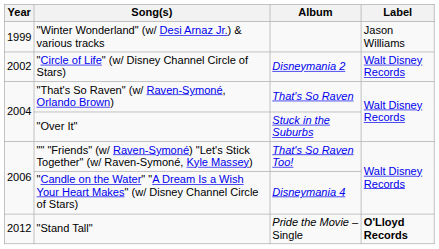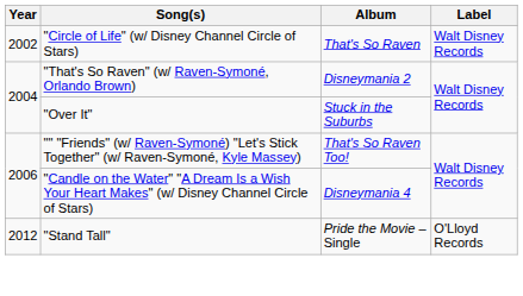 <table class="wikitable sortable" style="font-size: 100%" width=100%>
 <tr>
 <th>Year</th>
 <th>Song(s)</th>
 <th>Album</th>
 <th>Label</th>
 </tr>
 <tr>
-<td>1999</td>
-<td>"Winter Wonderland" (w/ <a href='#'>Desi Arnaz Jr.</a>) & various tracks</td>
-<td><em></em></td>
-<td>Jason Williams</td>
-</tr>
-<tr>
 <td>2002</td>
 <td>"<a href='#'>Circle of Life</a>" (w/ Disney Channel Circle of Stars)</td>
-<td><em><a href='#'>Disneymania 2</a></em></td>
+<td><em><a href='#'>That's So Raven</a></em></td>
 <td rowspan="1"><a href='#'>Walt Disney Records</a></td>
 </tr>
 <tr>
 <td rowspan="2">2004</td>
 <td>"That's So Raven" (w/ <a href='#'>Raven-Symoné</a>, <a href='#'>Orlando Brown</a>)</td>
-<td><em><a href='#'>That's So Raven</a></em></td>
+<td><em><a href='#'>Disneymania 2</a></em></td>
 <td rowspan="2"><a href='#'>Walt Disney Records</a></td>
 </tr>
 <tr>
 <td>"Over It"</td>
 <td><em><a href='#'>Stuck in the Suburbs</a></em></td>
 </tr>
 <tr>
 <td rowspan="2">2006</td>
 <td>"" "Friends" (w/ <a href='#'>Raven-Symoné</a>) "Let's Stick Together" (w/ Raven-Symoné, <a href='#'>Kyle Massey</a>)</td>
 <td><em><a href='#'>That's So Raven Too!</a></em></td>
 <td rowspan="2"><a href='#'>Walt Disney Records</a></td>
 </tr>
 <tr>
 <td>"<a href='#'>Candle on the Water</a>" "<a href='#'>A Dream Is a Wish Your Heart Makes</a>" (w/ Disney Channel Circle of Stars)</td>
 <td><em><a href='#'>Disneymania 4</a></em></td>
 </tr>
 <tr>
 <td>2012</td>
 <td>"Stand Tall"</td>
 <td><em>Pride the Movie</em> – Single</td>
-<td><strong>O'Lloyd Records</strong></td>
+<td>O'Lloyd Records</td>
 </tr>
 </table>
